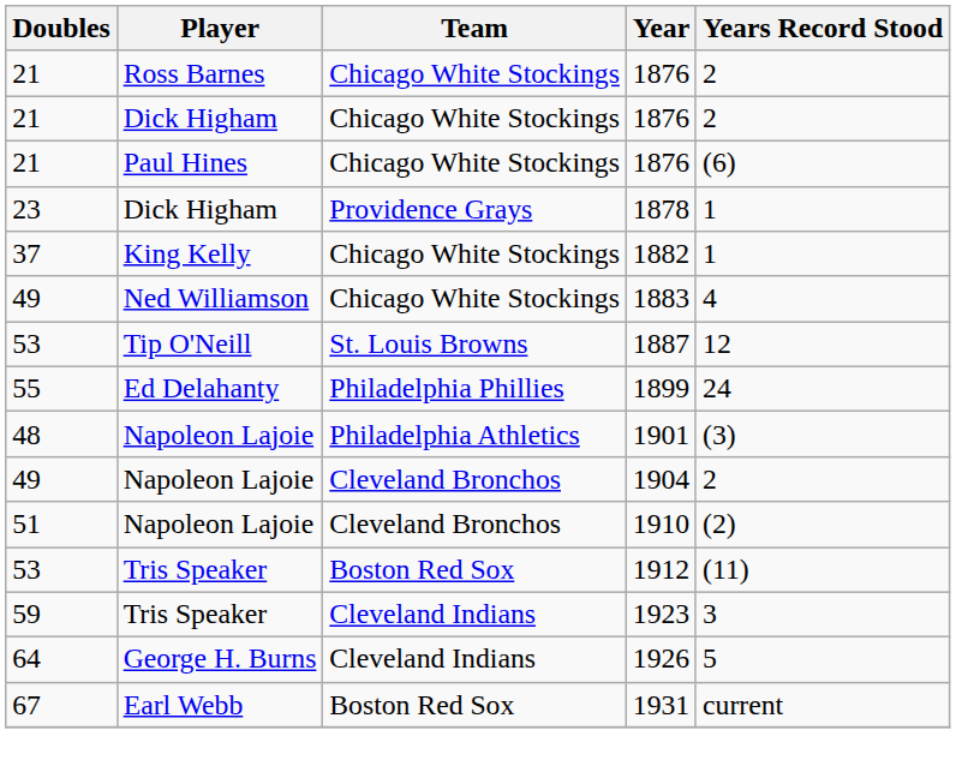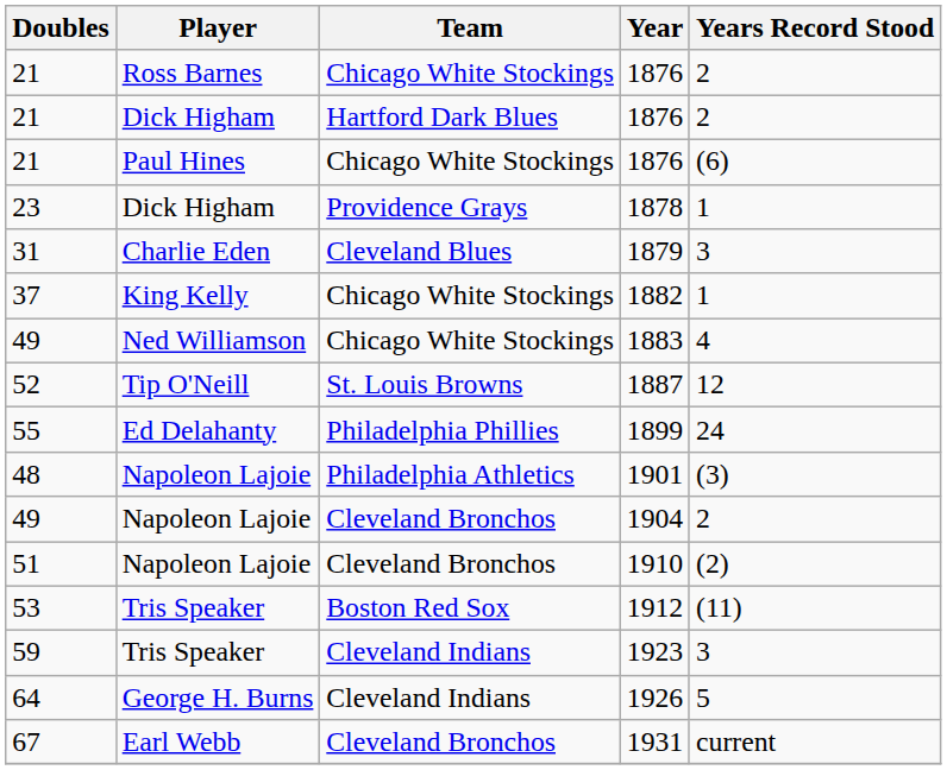 <table class="wikitable sortable">
 <tr>
 <th>Doubles</th>
 <th>Player</th>
 <th>Team</th>
 <th>Year</th>
 <th>Years Record Stood</th>
 </tr>
 <tr>
 <td>21</td>
 <td><a href='#'>Ross Barnes</a></td>
 <td><a href='#'>Chicago White Stockings</a></td>
 <td>1876</td>
 <td>2</td>
 </tr>
 <tr>
 <td>21</td>
 <td><a href='#'>Dick Higham</a></td>
-<td>Chicago White Stockings</td>
+<td><a href='#'>Hartford Dark Blues</a></td>
 <td>1876</td>
 <td>2</td>
 </tr>
 <tr>
 <td>21</td>
 <td><a href='#'>Paul Hines</a></td>
 <td>Chicago White Stockings</td>
 <td>1876</td>
 <td>(6)</td>
 </tr>
 <tr>
 <td>23</td>
 <td>Dick Higham</td>
 <td><a href='#'>Providence Grays</a></td>
 <td>1878</td>
 <td>1</td>
 </tr>
 <tr>
+<td>31</td>
+<td><a href='#'>Charlie Eden</a></td>
+<td><a href='#'>Cleveland Blues</a></td>
+<td>1879</td>
+<td>3</td>
+</tr>
+<tr>
 <td>37</td>
 <td><a href='#'>King Kelly</a></td>
 <td>Chicago White Stockings</td>
 <td>1882</td>
 <td>1</td>
 </tr>
 <tr>
 <td>49</td>
 <td><a href='#'>Ned Williamson</a></td>
 <td>Chicago White Stockings</td>
 <td>1883</td>
 <td>4</td>
 </tr>
 <tr>
-<td>53</td>
+<td>52</td>
 <td><a href='#'>Tip O'Neill</a></td>
 <td><a href='#'>St. Louis Browns</a></td>
 <td>1887</td>
 <td>12</td>
 </tr>
 <tr>
 <td>55</td>
 <td><a href='#'>Ed Delahanty</a></td>
 <td><a href='#'>Philadelphia Phillies</a></td>
 <td>1899</td>
 <td>24</td>
 </tr>
 <tr>
 <td>48</td>
 <td><a href='#'>Napoleon Lajoie</a></td>
 <td><a href='#'>Philadelphia Athletics</a></td>
 <td>1901</td>
 <td>(3)</td>
 </tr>
 <tr>
 <td>49</td>
 <td>Napoleon Lajoie</td>
 <td><a href='#'>Cleveland Bronchos</a></td>
 <td>1904</td>
 <td>2</td>
 </tr>
 <tr>
 <td>51</td>
 <td>Napoleon Lajoie</td>
 <td>Cleveland Bronchos</td>
 <td>1910</td>
 <td>(2)</td>
 </tr>
 <tr>
 <td>53</td>
 <td><a href='#'>Tris Speaker</a></td>
 <td><a href='#'>Boston Red Sox</a></td>
 <td>1912</td>
 <td>(11)</td>
 </tr>
 <tr>
 <td>59</td>
 <td>Tris Speaker</td>
 <td><a href='#'>Cleveland Indians</a></td>
 <td>1923</td>
 <td>3</td>
 </tr>
 <tr>
 <td>64</td>
 <td><a href='#'>George H. Burns</a></td>
 <td>Cleveland Indians</td>
 <td>1926</td>
 <td>5</td>
 </tr>
 <tr>
 <td>67</td>
 <td><a href='#'>Earl Webb</a></td>
-<td>Boston Red Sox</td>
+<td><a href='#'>Cleveland Bronchos</a></td>
 <td>1931</td>
 <td>current</td>
 </tr>
 <tr>
 </tr>
 </table>
